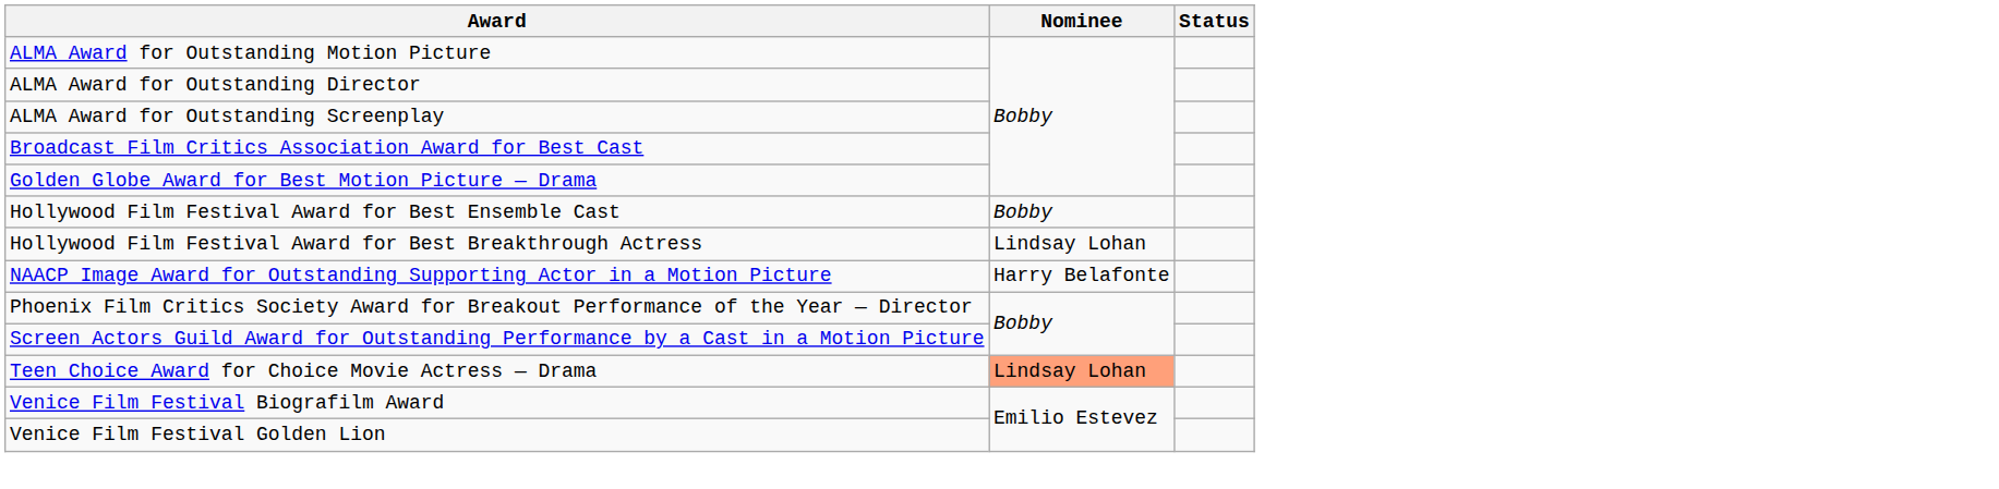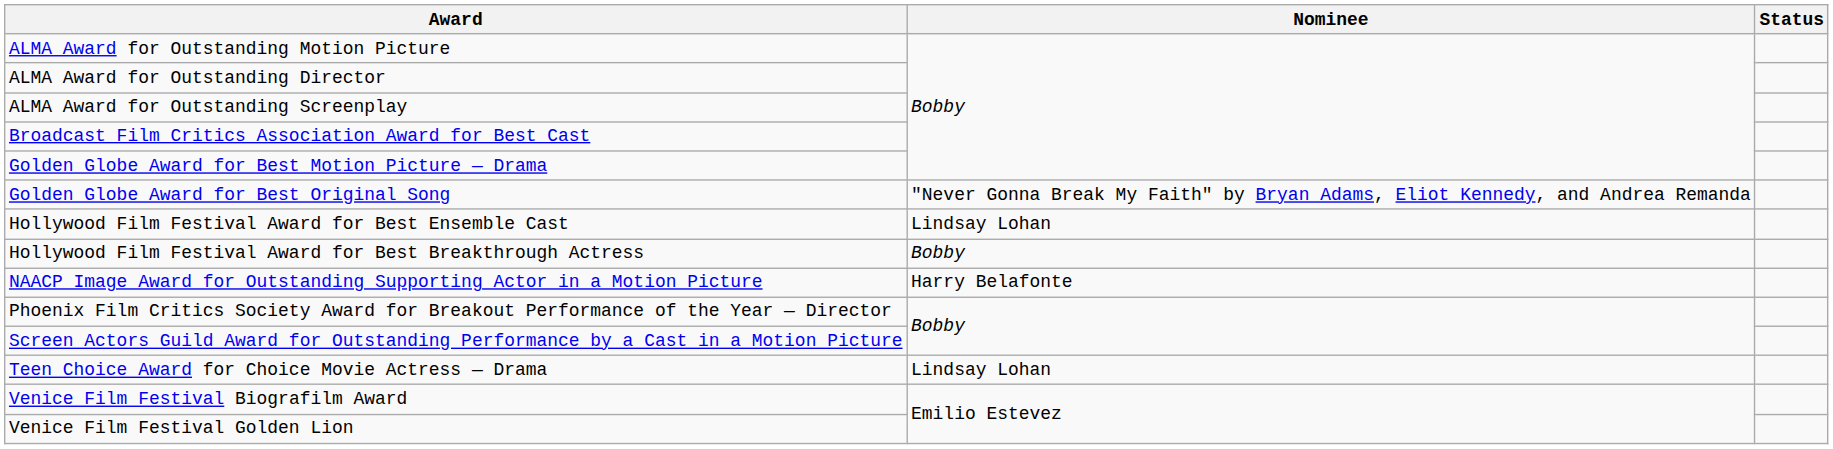 <table class="wikitable">
 <tr>
 <th>Award</th>
 <th>Nominee</th>
 <th>Status</th>
 </tr>
 <tr>
 <td><a href='#'>ALMA Award</a> for Outstanding Motion Picture</td>
 <td rowspan="5"><em>Bobby</em></td>
 <td></td>
 </tr>
 <tr>
 <td>ALMA Award for Outstanding Director</td>
 <td></td>
 </tr>
 <tr>
 <td>ALMA Award for Outstanding Screenplay</td>
 <td></td>
 </tr>
 <tr>
 <td><a href='#'>Broadcast Film Critics Association Award for Best Cast</a></td>
 <td></td>
 </tr>
 <tr>
 <td><a href='#'>Golden Globe Award for Best Motion Picture — Drama</a></td>
 <td></td>
 </tr>
 <tr>
+<td><a href='#'>Golden Globe Award for Best Original Song</a></td>
+<td>"Never Gonna Break My Faith" by <a href='#'>Bryan Adams</a>, <a href='#'>Eliot Kennedy</a>, and Andrea Remanda</td>
+<td></td>
+</tr>
+<tr>
 <td>Hollywood Film Festival Award for Best Ensemble Cast</td>
-<td><em>Bobby</em></td>
+<td>Lindsay Lohan</td>
 <td></td>
 </tr>
 <tr>
 <td>Hollywood Film Festival Award for Best Breakthrough Actress</td>
-<td>Lindsay Lohan</td>
+<td><em>Bobby</em></td>
 <td></td>
 </tr>
 <tr>
 <td><a href='#'>NAACP Image Award for Outstanding Supporting Actor in a Motion Picture</a></td>
 <td>Harry Belafonte</td>
 <td></td>
 </tr>
 <tr>
 <td>Phoenix Film Critics Society Award for Breakout Performance of the Year — Director</td>
 <td rowspan="2"><em>Bobby</em></td>
 <td></td>
 </tr>
 <tr>
 <td><a href='#'>Screen Actors Guild Award for Outstanding Performance by a Cast in a Motion Picture</a></td>
 <td></td>
 </tr>
 <tr>
 <td><a href='#'>Teen Choice Award</a> for Choice Movie Actress — Drama</td>
-<td style="background: lightsalmon;">Lindsay Lohan</td>
+<td>Lindsay Lohan</td>
 <td></td>
 </tr>
 <tr>
 <td><a href='#'>Venice Film Festival</a> Biografilm Award</td>
 <td rowspan="2">Emilio Estevez</td>
 <td></td>
 </tr>
 <tr>
 <td>Venice Film Festival Golden Lion</td>
 <td></td>
 </tr>
 </table>
